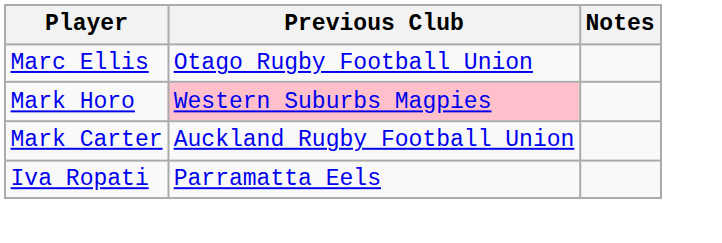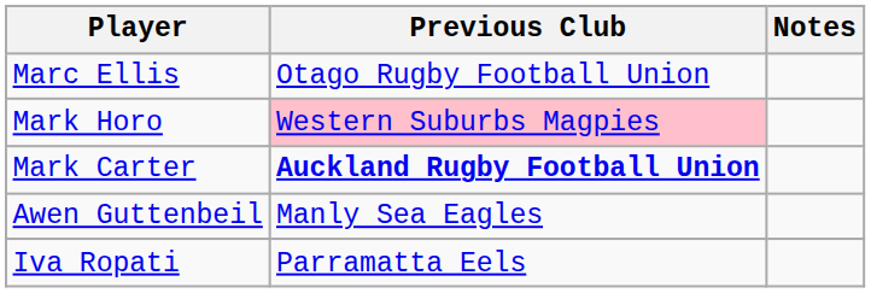 <table class="wikitable" style="font-size:90%">
 <tr bgcolor="#efefef">
 <th>Player</th>
 <th>Previous Club</th>
 <th>Notes</th>
 </tr>
 <tr>
 <td><a href='#'>Marc Ellis</a></td>
 <td><a href='#'>Otago Rugby Football Union</a></td>
 <td></td>
 </tr>
 <tr>
 <td><a href='#'>Mark Horo</a></td>
 <td style="background: pink;"><a href='#'>Western Suburbs Magpies</a></td>
 <td></td>
 </tr>
 <tr>
 <td><a href='#'>Mark Carter</a></td>
-<td><a href='#'>Auckland Rugby Football Union</a></td>
+<td><strong><a href='#'>Auckland Rugby Football Union</a></strong></td>
+<td></td>
+</tr>
+<tr>
+<td><a href='#'>Awen Guttenbeil</a></td>
+<td><a href='#'>Manly Sea Eagles</a></td>
 <td></td>
 </tr>
 <tr>
 <td><a href='#'>Iva Ropati</a></td>
 <td><a href='#'>Parramatta Eels</a></td>
 <td></td>
 </tr>
 </table>
